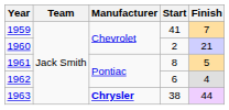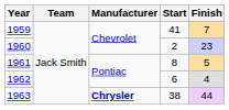 <table class="wikitable" style="font-size: 90%;">
 <tr>
 <th>Year</th>
 <th>Team</th>
 <th>Manufacturer</th>
 <th>Start</th>
 <th>Finish</th>
 </tr>
 <tr>
 <td><a href='#'>1959</a></td>
 <td rowspan=5>Jack Smith</td>
 <td rowspan=2><a href='#'>Chevrolet</a></td>
 <td align="center">41</td>
 <td align="center" style="background:#FFDF9F;">7</td>
 </tr>
 <tr>
 <td><a href='#'>1960</a></td>
 <td align="center">2</td>
-<td align="center" style="background:#CFCFFF;">21</td>
+<td align="center" style="background:#CFCFFF;">23</td>
 </tr>
 <tr>
 <td><a href='#'>1961</a></td>
 <td rowspan=2><a href='#'>Pontiac</a></td>
 <td align="center">8</td>
 <td align="center" style="background:#FFDF9F;">5</td>
 </tr>
 <tr>
 <td><a href='#'>1962</a></td>
 <td align="center">6</td>
 <td align="center" style="background:#DFDFDF;">4</td>
 </tr>
 <tr>
 <td><a href='#'>1963</a></td>
 <td><strong><a href='#'>Chrysler</a></strong></td>
 <td align="center">38</td>
 <td align="center" style="background:#EFCFFF;">44</td>
 </tr>
 </table>
